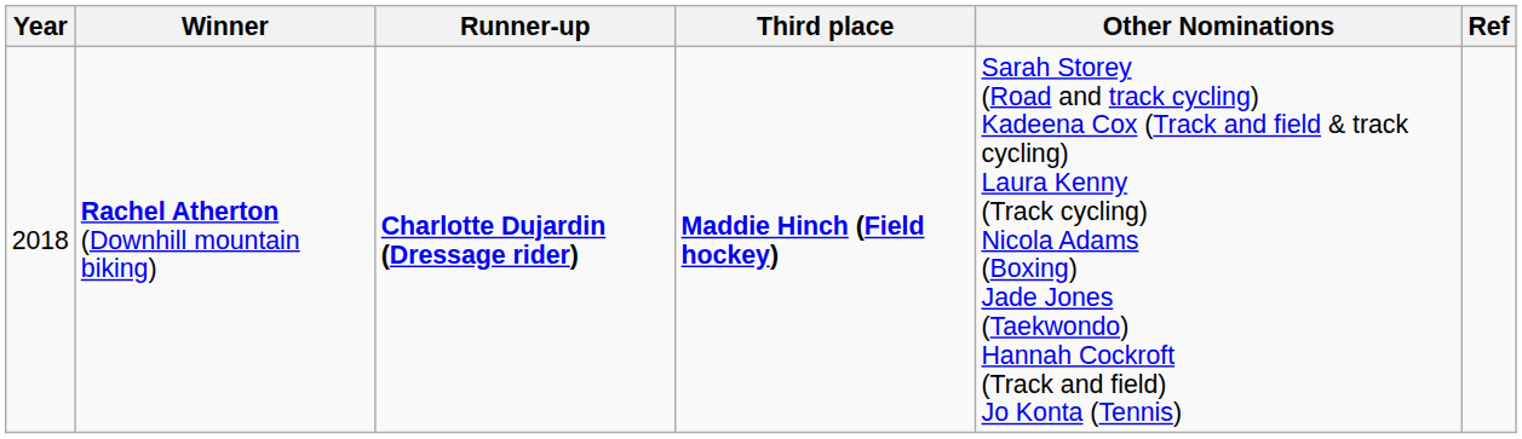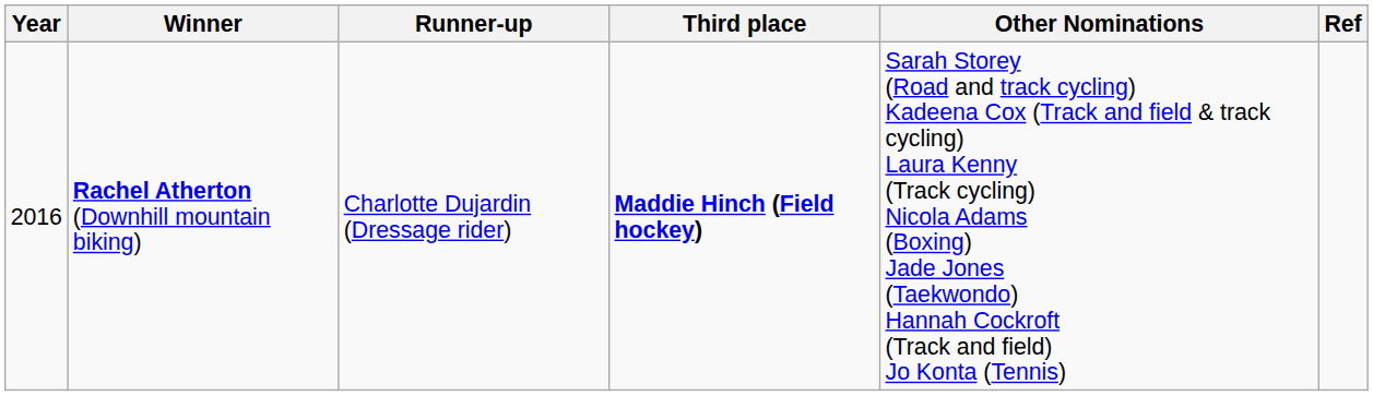 <table class="wikitable" style="font-size: 95%">
 <tr>
 <th style="width:15px;">Year</th>
 <th style="width:170px;">Winner</th>
 <th style="width:170px;">Runner-up</th>
 <th style="width:170px;">Third place</th>
 <th style="width:280px;">Other Nominations</th>
 <th style="width:10px;">Ref</th>
 </tr>
 <tr>
-<td>2018</td>
+<td>2016</td>
 <td><strong><a href='#'>Rachel Atherton</a></strong><br>(<a href='#'>Downhill mountain biking</a>)</td>
-<td><strong><a href='#'>Charlotte Dujardin</a> (<a href='#'>Dressage rider</a>)</strong></td>
+<td><a href='#'>Charlotte Dujardin</a> (<a href='#'>Dressage rider</a>)</td>
 <td><strong><a href='#'>Maddie Hinch</a> (<a href='#'>Field hockey</a>)</strong></td>
 <td><a href='#'>Sarah Storey</a><br>(<a href='#'>Road</a> and <a href='#'>track cycling</a>)<br><a href='#'>Kadeena Cox</a> (<a href='#'>Track and field</a> & track cycling)<br><a href='#'>Laura Kenny</a><br>(Track cycling)<br><a href='#'>Nicola Adams</a><br>(<a href='#'>Boxing</a>)<br><a href='#'>Jade Jones</a><br>(<a href='#'>Taekwondo</a>)<br><a href='#'>Hannah Cockroft</a><br>(Track and field)<br><a href='#'>Jo Konta</a> (<a href='#'>Tennis</a>)</td>
 <td></td>
 </tr>
 </table>
